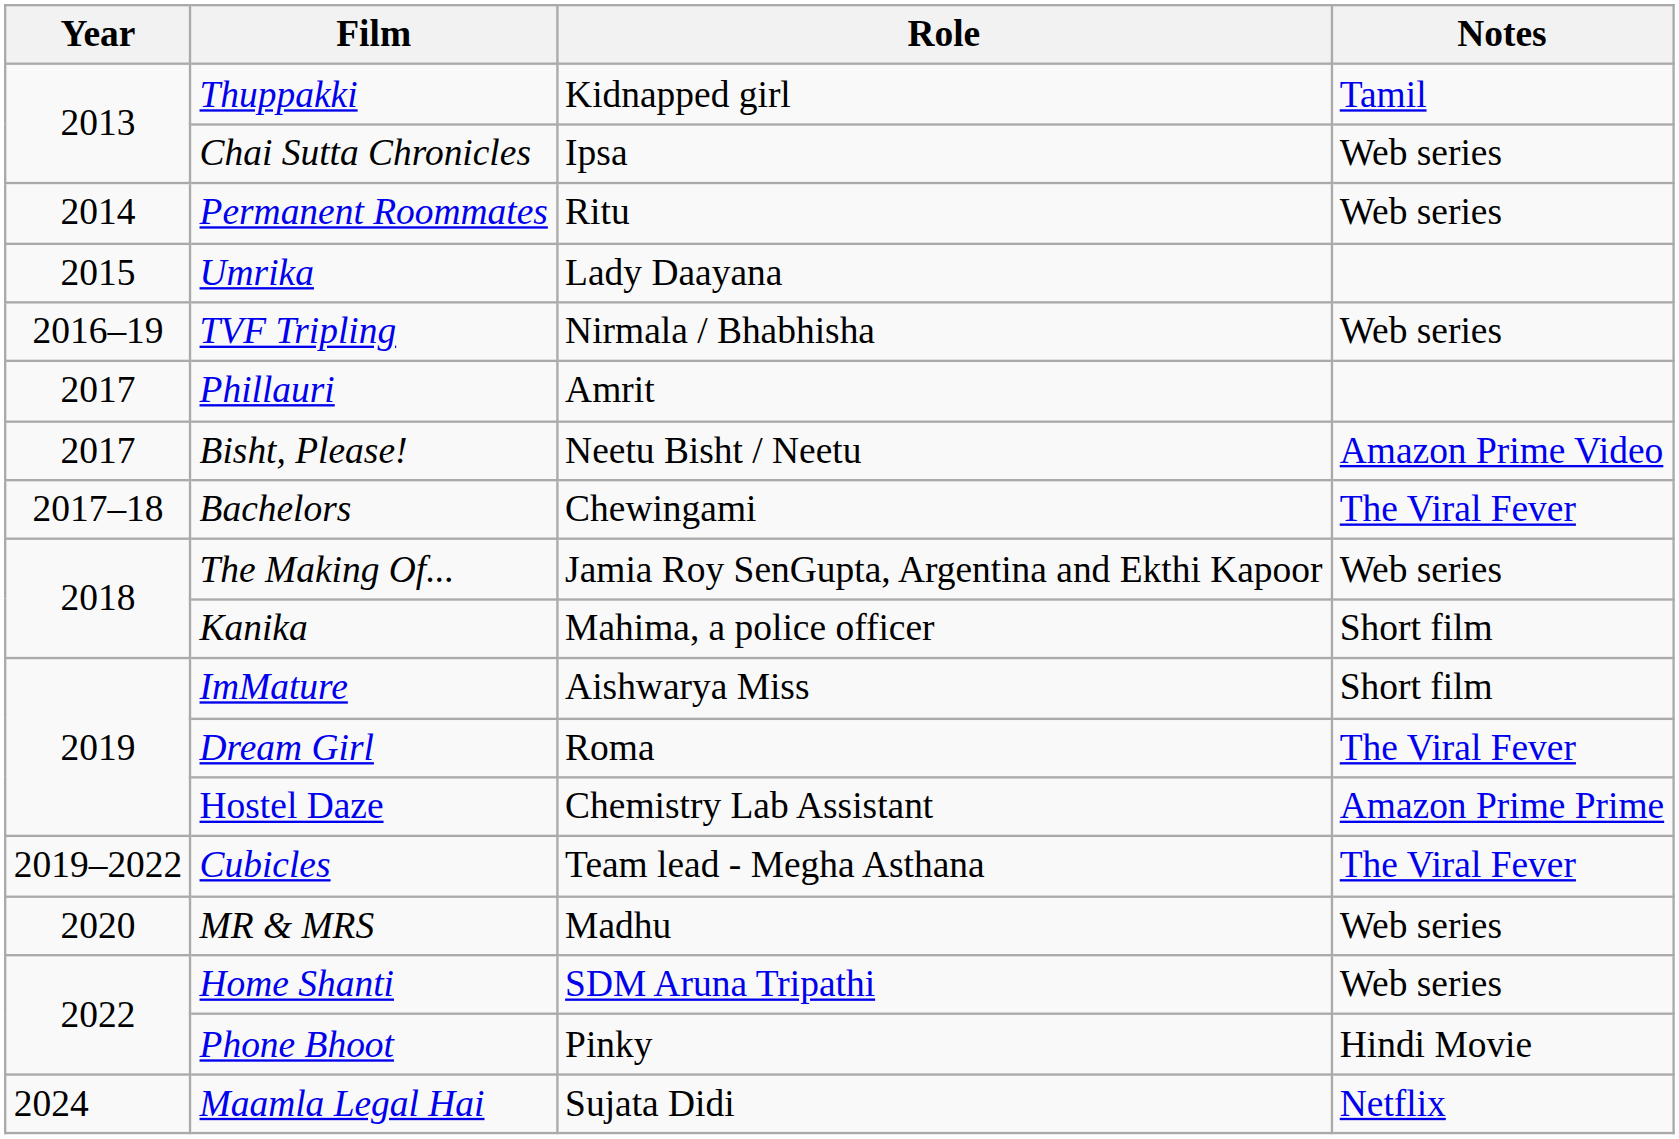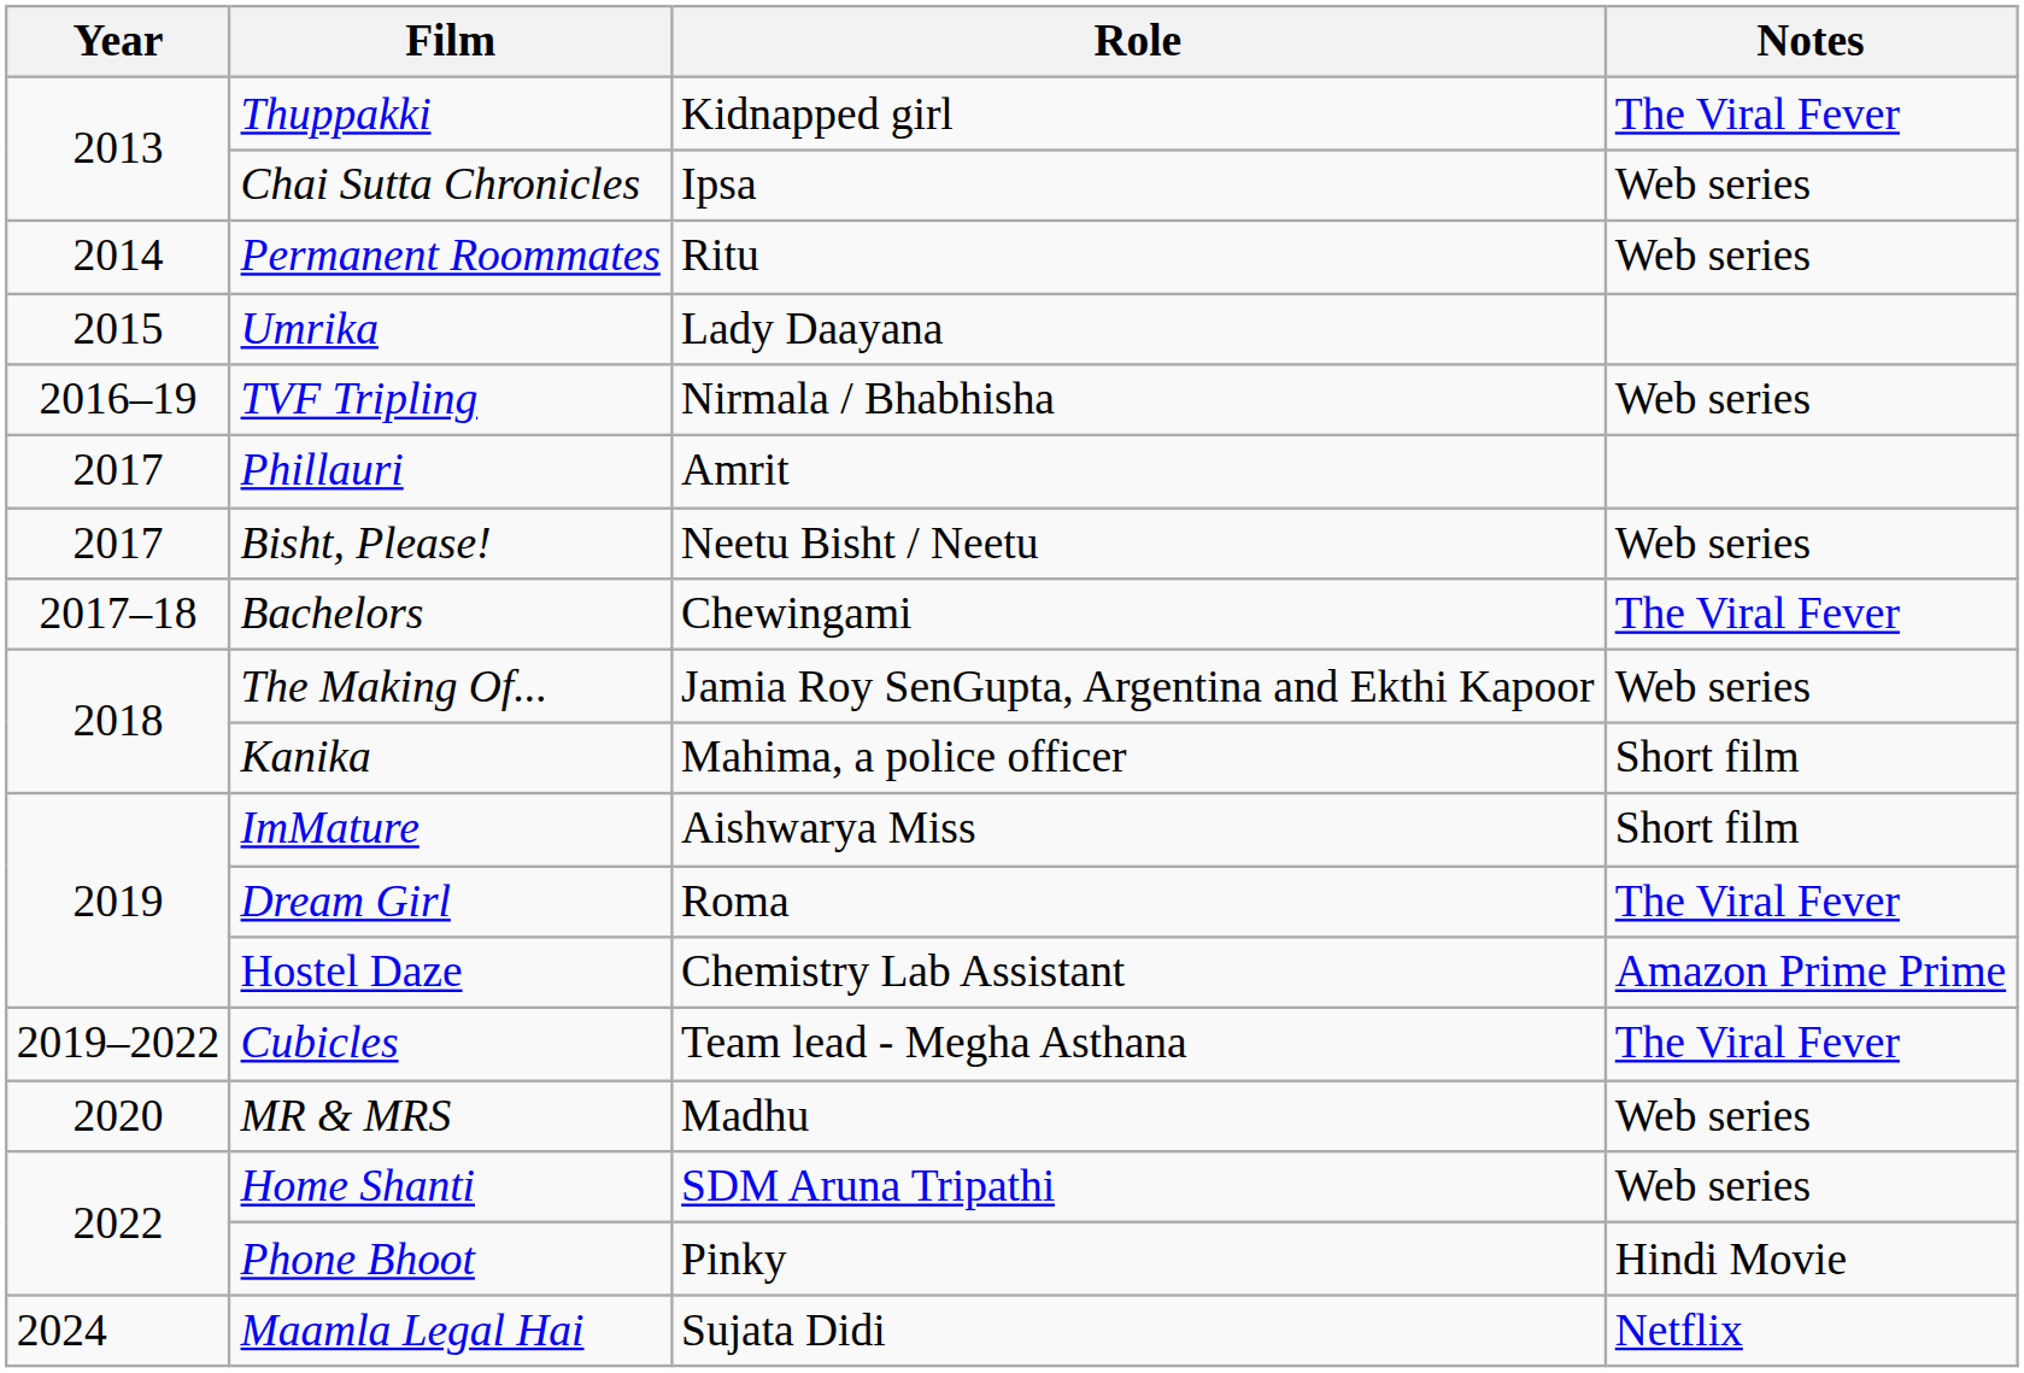 <table class="wikitable sortable">
 <tr>
 <th>Year</th>
 <th>Film</th>
 <th>Role</th>
 <th>Notes</th>
 </tr>
 <tr>
 <td rowspan="2" style="text-align:center;">2013</td>
 <td><em><a href='#'>Thuppakki</a></em></td>
 <td>Kidnapped girl</td>
-<td><a href='#'>Tamil</a></td>
+<td><a href='#'>The Viral Fever</a></td>
 </tr>
 <tr>
 <td><em>Chai Sutta Chronicles</em></td>
 <td>Ipsa</td>
 <td>Web series</td>
 </tr>
 <tr>
 <td style="text-align:center;">2014</td>
 <td><em><a href='#'>Permanent Roommates</a></em></td>
 <td>Ritu</td>
 <td>Web series</td>
 </tr>
 <tr>
 <td style="text-align:center;">2015</td>
 <td><em><a href='#'>Umrika</a></em></td>
 <td>Lady Daayana</td>
 <td></td>
 </tr>
 <tr>
 <td style="text-align:center;">2016–19</td>
 <td><em><a href='#'>TVF Tripling</a></em></td>
 <td>Nirmala / Bhabhisha</td>
 <td>Web series</td>
 </tr>
 <tr>
 <td style="text-align:center;">2017</td>
 <td><em><a href='#'>Phillauri</a></em></td>
 <td>Amrit</td>
 <td></td>
 </tr>
 <tr>
 <td style="text-align:center;">2017</td>
 <td><em>Bisht, Please!</em></td>
 <td>Neetu Bisht / Neetu</td>
-<td><a href='#'>Amazon Prime Video</a></td>
+<td>Web series</td>
 </tr>
 <tr>
 <td style="text-align:center;">2017–18</td>
 <td><em>Bachelors</em></td>
 <td>Chewingami</td>
 <td><a href='#'>The Viral Fever</a></td>
 </tr>
 <tr>
 <td rowspan="2" style="text-align:center;">2018</td>
 <td><em>The Making Of...</em></td>
 <td>Jamia Roy SenGupta, Argentina and Ekthi Kapoor</td>
 <td>Web series</td>
 </tr>
 <tr>
 <td><em>Kanika</em></td>
 <td>Mahima, a police officer</td>
 <td>Short film</td>
 </tr>
 <tr>
 <td rowspan="3" style="text-align:center;">2019</td>
 <td><em><a href='#'>ImMature</a></em></td>
 <td>Aishwarya Miss</td>
 <td>Short film</td>
 </tr>
 <tr>
 <td><em><a href='#'>Dream Girl</a></em></td>
 <td>Roma</td>
 <td><a href='#'>The Viral Fever</a></td>
 </tr>
 <tr>
 <td><a href='#'>Hostel Daze</a></td>
 <td>Chemistry Lab Assistant</td>
 <td><a href='#'>Amazon Prime Prime</a></td>
 </tr>
 <tr>
 <td style="text-align:center;">2019–2022</td>
 <td><em><a href='#'>Cubicles</a></em></td>
 <td>Team lead - Megha Asthana</td>
 <td><a href='#'>The Viral Fever</a></td>
 </tr>
 <tr>
 <td style="text-align:center;">2020</td>
 <td><em>MR & MRS</em></td>
 <td>Madhu</td>
 <td>Web series</td>
 </tr>
 <tr>
 <td rowspan="2" style="text-align:center;">2022</td>
 <td><em><a href='#'>Home Shanti</a></em></td>
 <td><a href='#'>SDM Aruna Tripathi</a></td>
 <td>Web series</td>
 </tr>
 <tr>
 <td><em><a href='#'>Phone Bhoot</a></em></td>
 <td>Pinky</td>
 <td>Hindi Movie</td>
 </tr>
 <tr>
 <td>2024</td>
 <td><em><a href='#'>Maamla Legal Hai</a></em></td>
 <td>Sujata Didi</td>
 <td><a href='#'>Netflix</a></td>
 </tr>
 </table>
